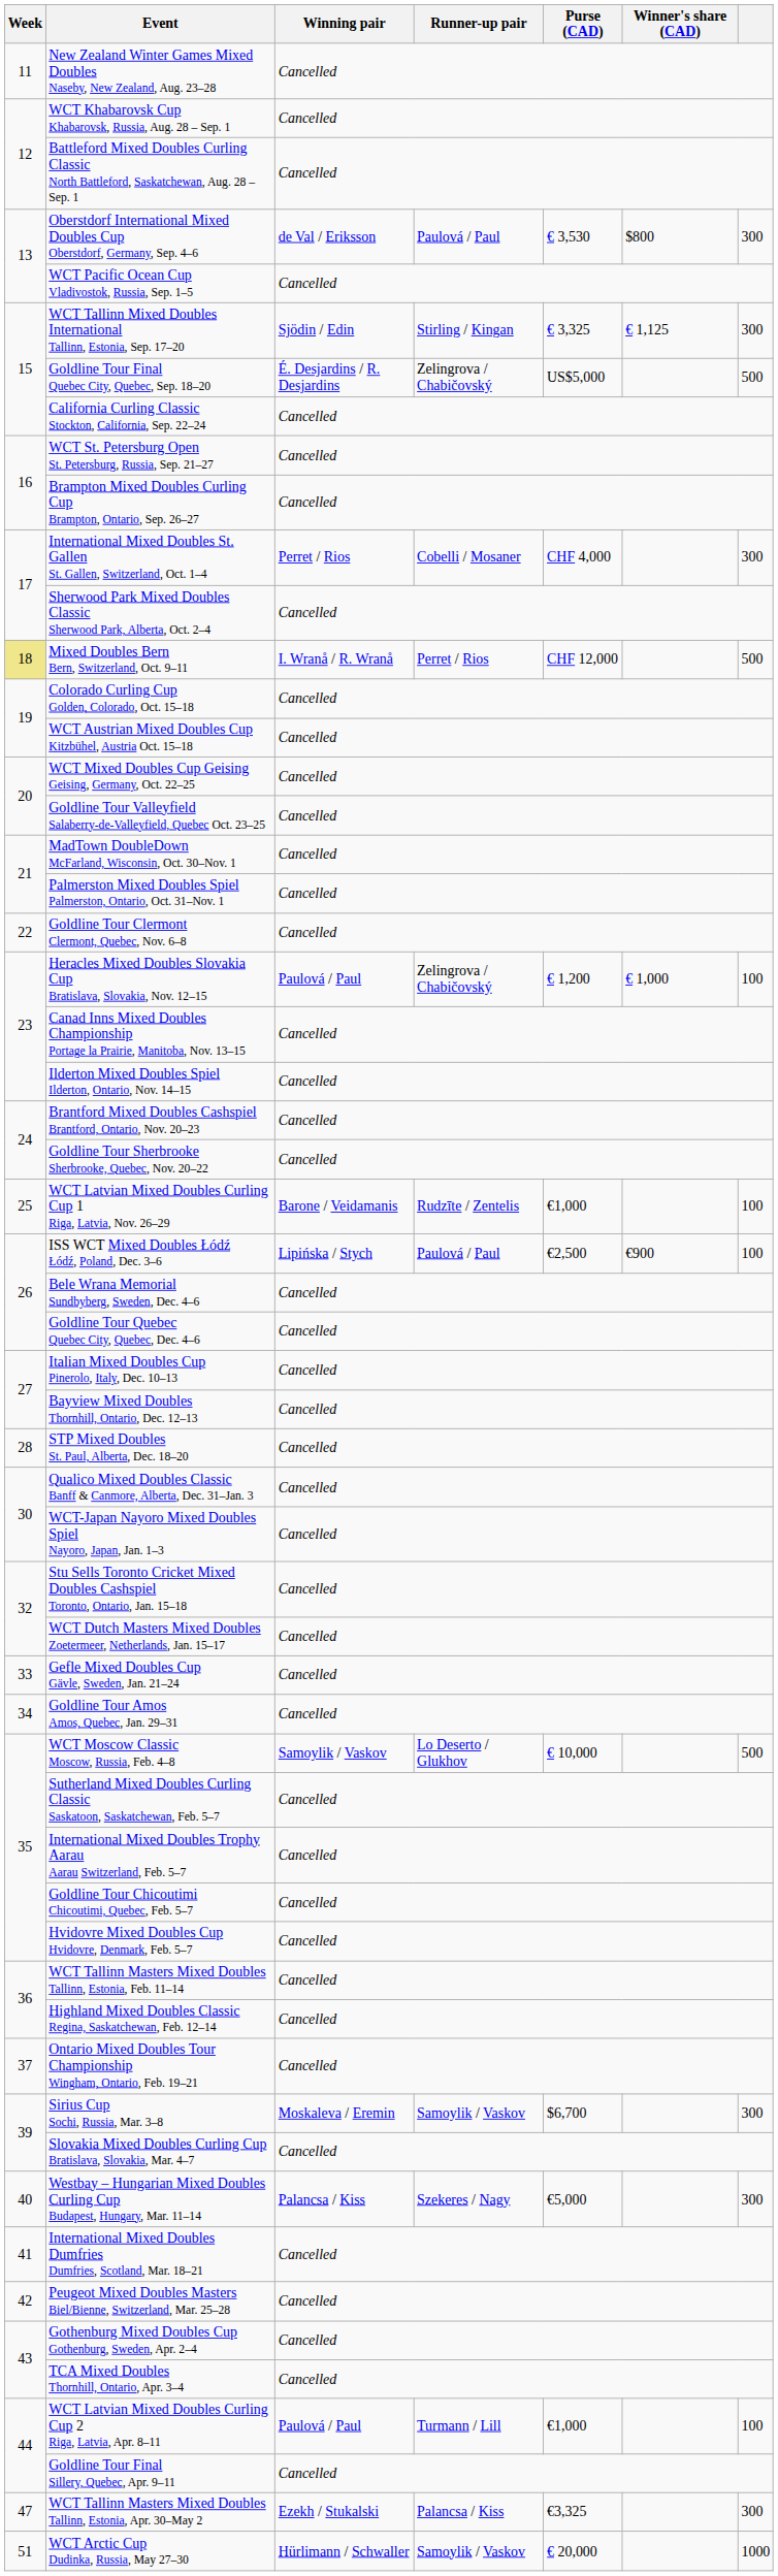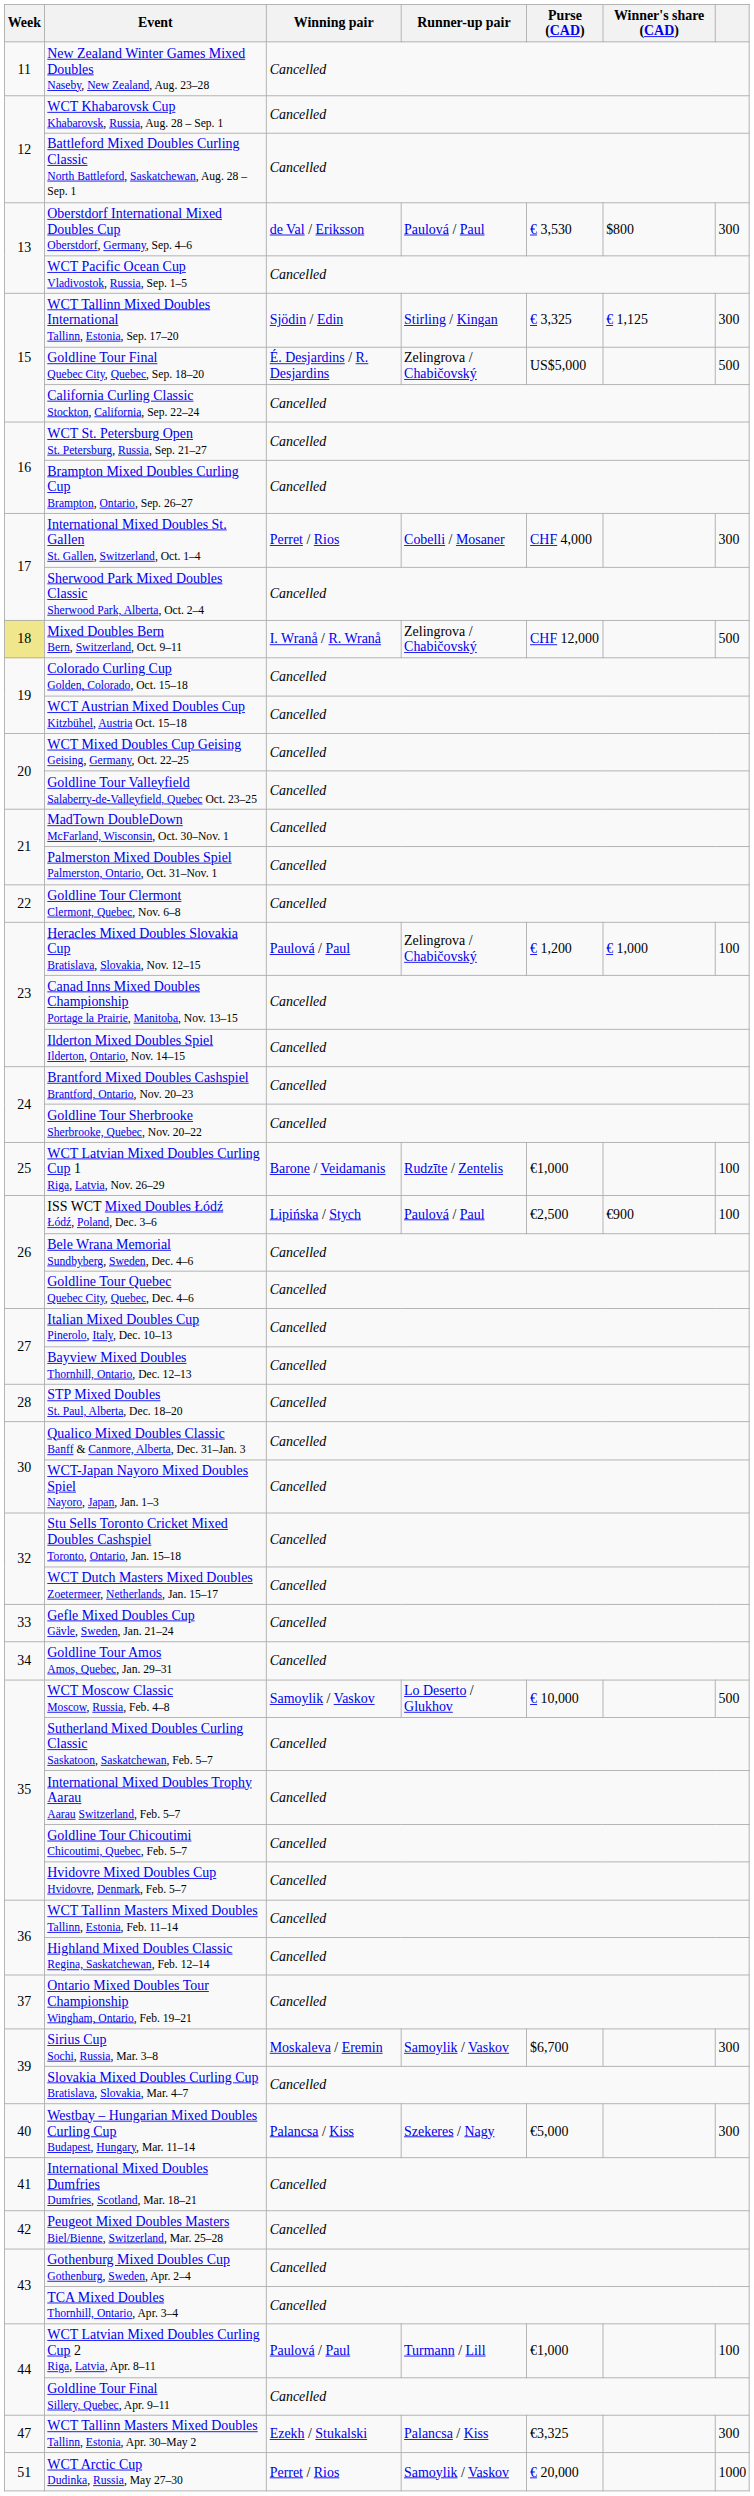 <table class="wikitable sortable" style="margin-right:0; width:97%">
 <tr>
 <th>Week</th>
 <th>Event</th>
 <th>Winning pair</th>
 <th>Runner-up pair</th>
 <th>Purse (<a href='#'>CAD</a>)</th>
 <th>Winner's share (<a href='#'>CAD</a>)</th>
 <th></th>
 </tr>
 <tr>
 <td align=center>11</td>
 <td><a href='#'>New Zealand Winter Games Mixed Doubles</a> <br> <small><a href='#'>Naseby</a>, <a href='#'>New Zealand</a>, Aug. 23–28</small></td>
 <td colspan="5"><em>Cancelled</em></td>
 </tr>
 <tr>
 <td align=center rowspan=2>12</td>
 <td><a href='#'>WCT Khabarovsk Cup</a> <br> <small><a href='#'>Khabarovsk</a>, <a href='#'>Russia</a>, Aug. 28 – Sep. 1</small></td>
 <td colspan="5"><em>Cancelled</em></td>
 </tr>
 <tr>
 <td><a href='#'>Battleford Mixed Doubles Curling Classic</a> <br> <small><a href='#'>North Battleford</a>, <a href='#'>Saskatchewan</a>, Aug. 28 – Sep. 1</small></td>
 <td colspan="5"><em>Cancelled</em></td>
 </tr>
 <tr>
 <td align=center rowspan=2>13</td>
 <td><a href='#'>Oberstdorf International Mixed Doubles Cup</a> <br> <small><a href='#'>Oberstdorf</a>, <a href='#'>Germany</a>, Sep. 4–6</small></td>
 <td> <a href='#'>de Val</a> / <a href='#'>Eriksson</a></td>
 <td> <a href='#'>Paulová</a> / <a href='#'>Paul</a></td>
 <td><a href='#'>€</a> 3,530</td>
 <td>$800</td>
 <td>300</td>
 </tr>
 <tr>
 <td><a href='#'>WCT Pacific Ocean Cup</a> <br> <small><a href='#'>Vladivostok</a>, <a href='#'>Russia</a>, Sep. 1–5</small></td>
 <td colspan="5"><em>Cancelled</em></td>
 </tr>
 <tr>
 <td align=center rowspan=3>15</td>
 <td><a href='#'>WCT Tallinn Mixed Doubles International</a> <br> <small><a href='#'>Tallinn</a>, <a href='#'>Estonia</a>, Sep. 17–20</small></td>
 <td> <a href='#'>Sjödin</a> / <a href='#'>Edin</a></td>
 <td> <a href='#'>Stirling</a> / <a href='#'>Kingan</a></td>
 <td><a href='#'>€</a> 3,325</td>
 <td><a href='#'>€</a> 1,125</td>
 <td>300</td>
 </tr>
 <tr>
 <td><a href='#'>Goldline Tour Final</a> <br> <small><a href='#'>Quebec City</a>, <a href='#'>Quebec</a>, Sep. 18–20</small></td>
 <td> <a href='#'>É. Desjardins</a> / <a href='#'>R. Desjardins</a></td>
 <td> Zelingrova / <a href='#'>Chabičovský</a></td>
 <td>US$5,000</td>
 <td></td>
 <td>500</td>
 </tr>
 <tr>
 <td><a href='#'>California Curling Classic</a> <br> <small><a href='#'>Stockton</a>, <a href='#'>California</a>, Sep. 22–24</small></td>
 <td colspan="5"><em>Cancelled</em></td>
 </tr>
 <tr>
 <td align=center rowspan=2>16</td>
 <td><a href='#'>WCT St. Petersburg Open</a> <br> <small><a href='#'>St. Petersburg</a>, <a href='#'>Russia</a>, Sep. 21–27</small></td>
 <td colspan="5"><em>Cancelled</em></td>
 </tr>
 <tr>
 <td><a href='#'>Brampton Mixed Doubles Curling Cup</a> <br> <small><a href='#'>Brampton</a>, <a href='#'>Ontario</a>, Sep. 26–27</small></td>
 <td colspan="5"><em>Cancelled</em></td>
 </tr>
 <tr>
 <td align=center rowspan=2>17</td>
 <td><a href='#'>International Mixed Doubles St. Gallen</a> <br> <small><a href='#'>St. Gallen</a>, <a href='#'>Switzerland</a>, Oct. 1–4</small></td>
 <td> <a href='#'>Perret</a> / <a href='#'>Rios</a></td>
 <td> <a href='#'>Cobelli</a> / <a href='#'>Mosaner</a></td>
 <td><a href='#'>CHF</a> 4,000</td>
 <td></td>
 <td>300</td>
 </tr>
 <tr>
 <td><a href='#'>Sherwood Park Mixed Doubles Classic</a> <br> <small><a href='#'>Sherwood Park, Alberta</a>, Oct. 2–4</small></td>
 <td colspan="5"><em>Cancelled</em></td>
 </tr>
 <tr>
 <td align=center style="background: khaki;">18</td>
 <td><a href='#'>Mixed Doubles Bern</a> <br> <small><a href='#'>Bern</a>, <a href='#'>Switzerland</a>, Oct. 9–11</small></td>
 <td> <a href='#'>I. Wranå</a> / <a href='#'>R. Wranå</a></td>
-<td> <a href='#'>Perret</a> / <a href='#'>Rios</a></td>
+<td> Zelingrova / <a href='#'>Chabičovský</a></td>
 <td><a href='#'>CHF</a> 12,000</td>
 <td></td>
 <td>500</td>
 </tr>
 <tr>
 <td align=center rowspan=2>19</td>
 <td><a href='#'>Colorado Curling Cup</a><br> <small><a href='#'>Golden, Colorado</a>, Oct. 15–18</small></td>
 <td colspan="5"><em>Cancelled</em></td>
 </tr>
 <tr>
 <td><a href='#'>WCT Austrian Mixed Doubles Cup</a><br> <small><a href='#'>Kitzbühel</a>, <a href='#'>Austria</a> Oct. 15–18</small></td>
 <td colspan="5"><em>Cancelled</em></td>
 </tr>
 <tr>
 <td align=center rowspan=2>20</td>
 <td><a href='#'>WCT Mixed Doubles Cup Geising</a><br> <small><a href='#'>Geising</a>, <a href='#'>Germany</a>, Oct. 22–25</small></td>
 <td colspan="5"><em>Cancelled</em></td>
 </tr>
 <tr>
 <td><a href='#'>Goldline Tour Valleyfield</a><br> <small><a href='#'>Salaberry-de-Valleyfield, Quebec</a> Oct. 23–25</small></td>
 <td colspan="5"><em>Cancelled</em></td>
 </tr>
 <tr>
 <td align=center rowspan=2>21</td>
 <td><a href='#'>MadTown DoubleDown</a><br> <small><a href='#'>McFarland, Wisconsin</a>, Oct. 30–Nov. 1</small></td>
 <td colspan="5"><em>Cancelled</em></td>
 </tr>
 <tr>
 <td><a href='#'>Palmerston Mixed Doubles Spiel</a> <br> <small><a href='#'>Palmerston, Ontario</a>, Oct. 31–Nov. 1</small></td>
 <td colspan="5"><em>Cancelled</em></td>
 </tr>
 <tr>
 <td align=center>22</td>
 <td><a href='#'>Goldline Tour Clermont</a> <br> <small><a href='#'>Clermont, Quebec</a>, Nov. 6–8</small></td>
 <td colspan="5"><em>Cancelled</em></td>
 </tr>
 <tr>
 <td align=center rowspan=3>23</td>
 <td><a href='#'>Heracles Mixed Doubles Slovakia Cup</a> <br> <small><a href='#'>Bratislava</a>, <a href='#'>Slovakia</a>, Nov. 12–15</small></td>
 <td> <a href='#'>Paulová</a> / <a href='#'>Paul</a></td>
 <td> Zelingrova / <a href='#'>Chabičovský</a></td>
 <td><a href='#'>€</a> 1,200</td>
 <td><a href='#'>€</a> 1,000</td>
 <td>100</td>
 </tr>
 <tr>
 <td><a href='#'>Canad Inns Mixed Doubles Championship</a> <br> <small><a href='#'>Portage la Prairie</a>, <a href='#'>Manitoba</a>, Nov. 13–15</small></td>
 <td colspan="5"><em>Cancelled</em></td>
 </tr>
 <tr>
 <td><a href='#'>Ilderton Mixed Doubles Spiel</a> <br> <small><a href='#'>Ilderton</a>, <a href='#'>Ontario</a>, Nov. 14–15</small></td>
 <td colspan="5"><em>Cancelled</em></td>
 </tr>
 <tr>
 <td align=center rowspan=2>24</td>
 <td><a href='#'>Brantford Mixed Doubles Cashspiel</a> <br> <small><a href='#'>Brantford, Ontario</a>, Nov. 20–23</small></td>
 <td colspan="5"><em>Cancelled</em></td>
 </tr>
 <tr>
 <td><a href='#'>Goldline Tour Sherbrooke</a> <br> <small><a href='#'>Sherbrooke, Quebec</a>, Nov. 20–22</small></td>
 <td colspan="5"><em>Cancelled</em></td>
 </tr>
 <tr>
 <td align=center>25</td>
 <td><a href='#'>WCT Latvian Mixed Doubles Curling Cup</a> 1 <br> <small><a href='#'>Riga</a>, <a href='#'>Latvia</a>, Nov. 26–29</small></td>
 <td> <a href='#'>Barone</a> / <a href='#'>Veidamanis</a></td>
 <td> <a href='#'>Rudzīte</a> / <a href='#'>Zentelis</a></td>
 <td>€1,000</td>
 <td></td>
 <td>100</td>
 </tr>
 <tr>
 <td align=center rowspan=3>26</td>
 <td>ISS WCT <a href='#'>Mixed Doubles Łódź</a> <br> <small><a href='#'>Łódź</a>, <a href='#'>Poland</a>, Dec. 3–6</small></td>
 <td> <a href='#'>Lipińska</a> / <a href='#'>Stych</a></td>
 <td> <a href='#'>Paulová</a> / <a href='#'>Paul</a></td>
 <td>€2,500</td>
 <td>€900</td>
 <td>100</td>
 </tr>
 <tr>
 <td><a href='#'>Bele Wrana Memorial</a> <br> <small><a href='#'>Sundbyberg</a>, <a href='#'>Sweden</a>, Dec. 4–6</small></td>
 <td colspan="5"><em>Cancelled</em></td>
 </tr>
 <tr>
 <td><a href='#'>Goldline Tour Quebec</a> <br> <small><a href='#'>Quebec City</a>, <a href='#'>Quebec</a>, Dec. 4–6</small></td>
 <td colspan="5"><em>Cancelled</em></td>
 </tr>
 <tr>
 <td align=center rowspan=2>27</td>
 <td><a href='#'>Italian Mixed Doubles Cup</a> <br> <small><a href='#'>Pinerolo</a>, <a href='#'>Italy</a>, Dec. 10–13</small></td>
 <td colspan="5"><em>Cancelled</em></td>
 </tr>
 <tr>
 <td><a href='#'>Bayview Mixed Doubles</a> <br> <small><a href='#'>Thornhill, Ontario</a>, Dec. 12–13</small></td>
 <td colspan="5"><em>Cancelled</em></td>
 </tr>
 <tr>
 <td align=center>28</td>
 <td><a href='#'>STP Mixed Doubles</a> <br> <small><a href='#'>St. Paul, Alberta</a>, Dec. 18–20</small></td>
 <td colspan="5"><em>Cancelled</em></td>
 </tr>
 <tr>
 <td align=center rowspan=2>30</td>
 <td><a href='#'>Qualico Mixed Doubles Classic</a> <br> <small><a href='#'>Banff</a> & <a href='#'>Canmore, Alberta</a>, Dec. 31–Jan. 3</small></td>
 <td colspan="5"><em>Cancelled</em></td>
 </tr>
 <tr>
 <td><a href='#'>WCT-Japan Nayoro Mixed Doubles Spiel</a> <br> <small><a href='#'>Nayoro</a>, <a href='#'>Japan</a>, Jan. 1–3</small></td>
 <td colspan="5"><em>Cancelled</em></td>
 </tr>
 <tr>
 <td align=center rowspan=2>32</td>
 <td><a href='#'>Stu Sells Toronto Cricket Mixed Doubles Cashspiel</a> <br> <small><a href='#'>Toronto</a>, <a href='#'>Ontario</a>, Jan. 15–18</small></td>
 <td colspan="5"><em>Cancelled</em></td>
 </tr>
 <tr>
 <td><a href='#'>WCT Dutch Masters Mixed Doubles</a> <br> <small><a href='#'>Zoetermeer</a>, <a href='#'>Netherlands</a>, Jan. 15–17</small></td>
 <td colspan="5"><em>Cancelled</em></td>
 </tr>
 <tr>
 <td align=center>33</td>
 <td><a href='#'>Gefle Mixed Doubles Cup</a> <br> <small><a href='#'>Gävle</a>, <a href='#'>Sweden</a>, Jan. 21–24</small></td>
 <td colspan="5"><em>Cancelled</em></td>
 </tr>
 <tr>
 <td align=center>34</td>
 <td><a href='#'>Goldline Tour Amos</a> <br> <small><a href='#'>Amos, Quebec</a>, Jan. 29–31</small></td>
 <td colspan="5"><em>Cancelled</em></td>
 </tr>
 <tr>
 <td align=center rowspan=5>35</td>
 <td><a href='#'>WCT Moscow Classic</a> <br> <small><a href='#'>Moscow</a>, <a href='#'>Russia</a>, Feb. 4–8</small></td>
 <td> <a href='#'>Samoylik</a> / <a href='#'>Vaskov</a></td>
 <td> <a href='#'>Lo Deserto</a> /  <a href='#'>Glukhov</a></td>
 <td><a href='#'>€</a> 10,000</td>
 <td></td>
 <td>500</td>
 </tr>
 <tr>
 <td><a href='#'>Sutherland Mixed Doubles Curling Classic</a> <br> <small><a href='#'>Saskatoon</a>, <a href='#'>Saskatchewan</a>, Feb. 5–7</small></td>
 <td colspan="5"><em>Cancelled</em></td>
 </tr>
 <tr>
 <td><a href='#'>International Mixed Doubles Trophy Aarau</a> <br> <small><a href='#'>Aarau</a> <a href='#'>Switzerland</a>, Feb. 5–7</small></td>
 <td colspan="5"><em>Cancelled</em></td>
 </tr>
 <tr>
 <td><a href='#'>Goldline Tour Chicoutimi</a> <br> <small><a href='#'>Chicoutimi, Quebec</a>, Feb. 5–7</small></td>
 <td colspan="5"><em>Cancelled</em></td>
 </tr>
 <tr>
 <td><a href='#'>Hvidovre Mixed Doubles Cup</a> <br> <small><a href='#'>Hvidovre</a>, <a href='#'>Denmark</a>, Feb. 5–7</small></td>
 <td colspan="5"><em>Cancelled</em></td>
 </tr>
 <tr>
 <td align=center rowspan=2>36</td>
 <td><a href='#'>WCT Tallinn Masters Mixed Doubles</a> <br> <small><a href='#'>Tallinn</a>, <a href='#'>Estonia</a>, Feb. 11–14</small></td>
 <td colspan="5"><em>Cancelled</em></td>
 </tr>
 <tr>
 <td><a href='#'>Highland Mixed Doubles Classic</a> <br> <small><a href='#'>Regina, Saskatchewan</a>, Feb. 12–14</small></td>
 <td colspan="5"><em>Cancelled</em></td>
 </tr>
 <tr>
 <td align=center>37</td>
 <td><a href='#'>Ontario Mixed Doubles Tour Championship</a> <br> <small><a href='#'>Wingham, Ontario</a>, Feb. 19–21</small></td>
 <td colspan="5"><em>Cancelled</em></td>
 </tr>
 <tr>
 <td align=center rowspan=2>39</td>
 <td><a href='#'>Sirius Cup</a> <br> <small><a href='#'>Sochi</a>, <a href='#'>Russia</a>, Mar. 3–8</small></td>
 <td> <a href='#'>Moskaleva</a> / <a href='#'>Eremin</a></td>
 <td> <a href='#'>Samoylik</a> / <a href='#'>Vaskov</a></td>
 <td>$6,700</td>
 <td></td>
 <td>300</td>
 </tr>
 <tr>
 <td><a href='#'>Slovakia Mixed Doubles Curling Cup</a> <br> <small><a href='#'>Bratislava</a>, <a href='#'>Slovakia</a>, Mar. 4–7</small></td>
 <td colspan="5"><em>Cancelled</em></td>
 </tr>
 <tr>
 <td align=center>40</td>
 <td><a href='#'>Westbay – Hungarian Mixed Doubles Curling Cup</a> <br> <small><a href='#'>Budapest</a>, <a href='#'>Hungary</a>, Mar. 11–14</small></td>
 <td> <a href='#'>Palancsa</a> / <a href='#'>Kiss</a></td>
 <td> <a href='#'>Szekeres</a> / <a href='#'>Nagy</a></td>
 <td>€5,000</td>
 <td></td>
 <td>300</td>
 </tr>
 <tr>
 <td align=center>41</td>
 <td><a href='#'>International Mixed Doubles Dumfries</a> <br> <small><a href='#'>Dumfries</a>, <a href='#'>Scotland</a>, Mar. 18–21</small></td>
 <td colspan="5"><em>Cancelled</em></td>
 </tr>
 <tr>
 <td align=center>42</td>
 <td><a href='#'>Peugeot Mixed Doubles Masters</a> <br> <small><a href='#'>Biel/Bienne</a>, <a href='#'>Switzerland</a>, Mar. 25–28</small></td>
 <td colspan="5"><em>Cancelled</em></td>
 </tr>
 <tr>
 <td align=center rowspan=2>43</td>
 <td><a href='#'>Gothenburg Mixed Doubles Cup</a> <br> <small><a href='#'>Gothenburg</a>, <a href='#'>Sweden</a>, Apr. 2–4</small></td>
 <td colspan="5"><em>Cancelled</em></td>
 </tr>
 <tr>
 <td><a href='#'>TCA Mixed Doubles</a> <br> <small><a href='#'>Thornhill, Ontario</a>, Apr. 3–4</small></td>
 <td colspan="5"><em>Cancelled</em></td>
 </tr>
 <tr>
 <td align=center rowspan=2>44</td>
 <td><a href='#'>WCT Latvian Mixed Doubles Curling Cup</a> 2 <br> <small><a href='#'>Riga</a>, <a href='#'>Latvia</a>, Apr. 8–11</small></td>
 <td> <a href='#'>Paulová</a> / <a href='#'>Paul</a></td>
 <td> <a href='#'>Turmann</a> / <a href='#'>Lill</a></td>
 <td>€1,000</td>
 <td></td>
 <td>100</td>
 </tr>
 <tr>
 <td><a href='#'>Goldline Tour Final</a> <br> <small><a href='#'>Sillery, Quebec</a>, Apr. 9–11</small></td>
 <td colspan="5"><em>Cancelled</em></td>
 </tr>
 <tr>
 <td align=center>47</td>
 <td><a href='#'>WCT Tallinn Masters Mixed Doubles</a> <br> <small><a href='#'>Tallinn</a>, <a href='#'>Estonia</a>, Apr. 30–May 2</small></td>
 <td> <a href='#'>Ezekh</a> / <a href='#'>Stukalski</a></td>
 <td> <a href='#'>Palancsa</a> / <a href='#'>Kiss</a></td>
 <td>€3,325</td>
 <td></td>
 <td>300</td>
 </tr>
 <tr>
 <td align=center>51</td>
 <td><a href='#'>WCT Arctic Cup</a> <br> <small><a href='#'>Dudinka</a>, <a href='#'>Russia</a>, May 27–30</small></td>
-<td> <a href='#'>Hürlimann</a> / <a href='#'>Schwaller</a></td>
+<td> <a href='#'>Perret</a> / <a href='#'>Rios</a></td>
 <td> <a href='#'>Samoylik</a> / <a href='#'>Vaskov</a></td>
 <td><a href='#'>€</a> 20,000</td>
 <td></td>
 <td>1000</td>
 </tr>
 </table>
